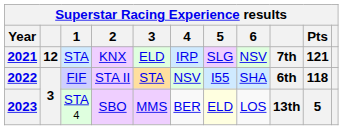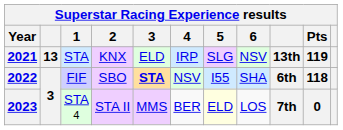 <table class="wikitable" style="text-align:center">
 <tr>
 <th colspan=11><a href='#'>Superstar Racing Experience</a> results</th>
 </tr>
 <tr>
 <th scope="col">Year</th>
 <th scope="col"></th>
 <th scope="col">1</th>
 <th scope="col">2</th>
 <th scope="col">3</th>
 <th scope="col">4</th>
 <th scope="col">5</th>
 <th scope="col">6</th>
 <th scope="col"></th>
 <th scope="col">Pts</th>
 <th scope="col"></th>
 </tr>
 <tr>
 <th><a href='#'>2021</a></th>
-<th>12</th>
+<th>13</th>
 <td style="background:#CFEAFF;"><a href='#'>STA</a><br></td>
 <td style="background:#EFCFFF;"><a href='#'>KNX</a><br></td>
 <td style="background:#DFFFDF;"><a href='#'>ELD</a><br></td>
 <td style="background:#CFEAFF;"><a href='#'>IRP</a><br></td>
 <td style="background:#EFCFFF;"><a href='#'>SLG</a><br></td>
 <td style="background:#DFFFDF;"><a href='#'>NSV</a><br></td>
-<th>7th</th>
-<th>121</th>
+<th>13th</th>
+<th>119</th>
 <th></th>
 </tr>
 <tr>
 <th><a href='#'>2022</a></th>
 <th rowspan=2>3</th>
 <td style="background:#CFCFFF;"><a href='#'>FIF</a><br></td>
-<td style="background:#EFCFFF;"><a href='#'>STA II</a><br></td>
-<td style="background:#FFDF9F;"><a href='#'>STA</a><br></td>
+<td style="background:#EFCFFF;"><a href='#'>SBO</a><br></td>
+<td style="background:#FFDF9F;"><strong><a href='#'>STA</a><br></strong></td>
 <td style="background:#DFFFDF;"><a href='#'>NSV</a><br></td>
 <td style="background:#CFEAFF;"><a href='#'>I55</a><br></td>
 <td style="background:#CFEAFF;"><a href='#'>SHA</a><br></td>
 <th>6th</th>
 <th>118</th>
 <th></th>
 </tr>
 <tr>
 <th><a href='#'>2023</a></th>
 <td style="background:#DFFFDF;"><a href='#'>STA</a><br><small>4</small></td>
-<td style="background:#EFCFFF;"><a href='#'>SBO</a><br></td>
+<td style="background:#EFCFFF;"><a href='#'>STA II</a><br></td>
 <td style="background:#EFCFFF;"><a href='#'>MMS</a><br></td>
 <td><a href='#'>BER</a></td>
 <td style="background: lightyellow;"><a href='#'>ELD</a></td>
 <td><a href='#'>LOS</a></td>
-<th>13th</th>
-<th>5</th>
+<th>7th</th>
+<th>0</th>
 <th></th>
 </tr>
 </table>
